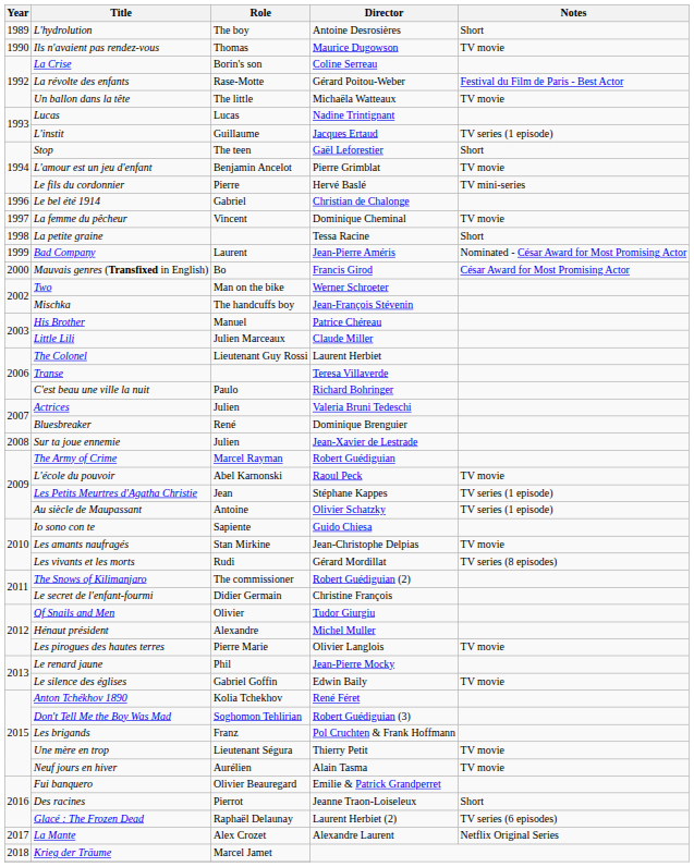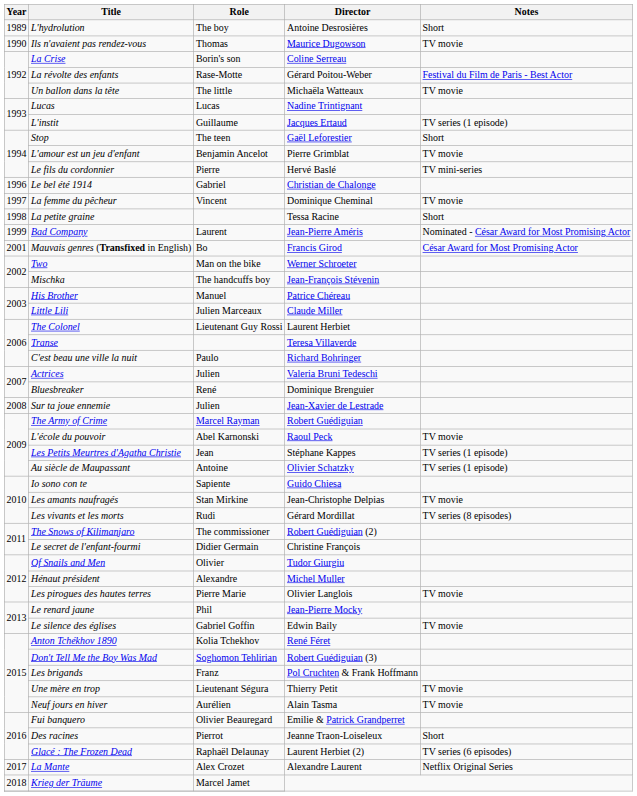 <table class="wikitable">
 <tr>
 <th>Year</th>
 <th>Title</th>
 <th>Role</th>
 <th>Director</th>
 <th>Notes</th>
 </tr>
 <tr>
 <td rowspan=1>1989</td>
 <td><em>L'hydrolution</em></td>
 <td>The boy</td>
 <td>Antoine Desrosières</td>
 <td>Short</td>
 </tr>
 <tr>
 <td rowspan=1>1990</td>
 <td><em>Ils n'avaient pas rendez-vous</em></td>
 <td>Thomas</td>
 <td><a href='#'>Maurice Dugowson</a></td>
 <td>TV movie</td>
 </tr>
 <tr>
 <td rowspan=3>1992</td>
 <td><em><a href='#'>La Crise</a></em></td>
 <td>Borin's son</td>
 <td><a href='#'>Coline Serreau</a></td>
 <td></td>
 </tr>
 <tr>
 <td><em>La révolte des enfants</em></td>
 <td>Rase-Motte</td>
 <td>Gérard Poitou-Weber</td>
 <td><a href='#'>Festival du Film de Paris - Best Actor</a></td>
 </tr>
 <tr>
 <td><em>Un ballon dans la tête</em></td>
 <td>The little</td>
 <td>Michaëla Watteaux</td>
 <td>TV movie</td>
 </tr>
 <tr>
 <td rowspan=2>1993</td>
 <td><em>Lucas</em></td>
 <td>Lucas</td>
 <td><a href='#'>Nadine Trintignant</a></td>
 <td></td>
 </tr>
 <tr>
 <td><em>L'instit</em></td>
 <td>Guillaume</td>
 <td><a href='#'>Jacques Ertaud</a></td>
 <td>TV series (1 episode)</td>
 </tr>
 <tr>
 <td rowspan=3>1994</td>
 <td><em>Stop</em></td>
 <td>The teen</td>
 <td><a href='#'>Gaël Leforestier</a></td>
 <td>Short</td>
 </tr>
 <tr>
 <td><em>L'amour est un jeu d'enfant</em></td>
 <td>Benjamin Ancelot</td>
 <td>Pierre Grimblat</td>
 <td>TV movie</td>
 </tr>
 <tr>
 <td><em>Le fils du cordonnier</em></td>
 <td>Pierre</td>
 <td>Hervé Baslé</td>
 <td>TV mini-series</td>
 </tr>
 <tr>
 <td rowspan=1>1996</td>
 <td><em>Le bel été 1914</em></td>
 <td>Gabriel</td>
 <td><a href='#'>Christian de Chalonge</a></td>
 <td></td>
 </tr>
 <tr>
 <td rowspan=1>1997</td>
 <td><em>La femme du pêcheur</em></td>
 <td>Vincent</td>
 <td>Dominique Cheminal</td>
 <td>TV movie</td>
 </tr>
 <tr>
 <td rowspan=1>1998</td>
 <td><em>La petite graine</em></td>
 <td></td>
 <td>Tessa Racine</td>
 <td>Short</td>
 </tr>
 <tr>
 <td rowspan=1>1999</td>
 <td><em><a href='#'>Bad Company</a></em></td>
 <td>Laurent</td>
 <td><a href='#'>Jean-Pierre Améris</a></td>
 <td>Nominated - <a href='#'>César Award for Most Promising Actor</a></td>
 </tr>
 <tr>
-<td rowspan=1>2000</td>
+<td rowspan=1>2001</td>
 <td><em>Mauvais genres</em> (<strong>Transfixed</strong> in English)</td>
 <td>Bo</td>
 <td><a href='#'>Francis Girod</a></td>
 <td><a href='#'>César Award for Most Promising Actor</a></td>
 </tr>
 <tr>
 <td rowspan=2>2002</td>
 <td><em><a href='#'>Two</a></em></td>
 <td>Man on the bike</td>
 <td><a href='#'>Werner Schroeter</a></td>
 <td></td>
 </tr>
 <tr>
 <td><em>Mischka</em></td>
 <td>The handcuffs boy</td>
 <td><a href='#'>Jean-François Stévenin</a></td>
 <td></td>
 </tr>
 <tr>
 <td rowspan=2>2003</td>
 <td><em><a href='#'>His Brother</a></em></td>
 <td>Manuel</td>
 <td><a href='#'>Patrice Chéreau</a></td>
 <td></td>
 </tr>
 <tr>
 <td><em><a href='#'>Little Lili</a></em></td>
 <td>Julien Marceaux</td>
 <td><a href='#'>Claude Miller</a></td>
 <td></td>
 </tr>
 <tr>
 <td rowspan=3>2006</td>
 <td><em><a href='#'>The Colonel</a></em></td>
 <td>Lieutenant Guy Rossi</td>
 <td>Laurent Herbiet</td>
 <td></td>
 </tr>
 <tr>
 <td><em><a href='#'>Transe</a></em></td>
 <td></td>
 <td><a href='#'>Teresa Villaverde</a></td>
 <td></td>
 </tr>
 <tr>
 <td><em>C'est beau une ville la nuit</em></td>
 <td>Paulo</td>
 <td><a href='#'>Richard Bohringer</a></td>
 <td></td>
 </tr>
 <tr>
 <td rowspan=2>2007</td>
 <td><em><a href='#'>Actrices</a></em></td>
 <td>Julien</td>
 <td><a href='#'>Valeria Bruni Tedeschi</a></td>
 <td></td>
 </tr>
 <tr>
 <td><em>Bluesbreaker</em></td>
 <td>René</td>
 <td>Dominique Brenguier</td>
 <td></td>
 </tr>
 <tr>
 <td rowspan=1>2008</td>
 <td><em>Sur ta joue ennemie</em></td>
 <td>Julien</td>
 <td><a href='#'>Jean-Xavier de Lestrade</a></td>
 <td></td>
 </tr>
 <tr>
 <td rowspan=4>2009</td>
 <td><em><a href='#'>The Army of Crime</a></em></td>
 <td><a href='#'>Marcel Rayman</a></td>
 <td><a href='#'>Robert Guédiguian</a></td>
 <td></td>
 </tr>
 <tr>
 <td><em>L'école du pouvoir</em></td>
 <td>Abel Karnonski</td>
 <td><a href='#'>Raoul Peck</a></td>
 <td>TV movie</td>
 </tr>
 <tr>
 <td><em><a href='#'>Les Petits Meurtres d'Agatha Christie</a></em></td>
 <td>Jean</td>
 <td>Stéphane Kappes</td>
 <td>TV series (1 episode)</td>
 </tr>
 <tr>
 <td><em>Au siècle de Maupassant</em></td>
 <td>Antoine</td>
 <td><a href='#'>Olivier Schatzky</a></td>
 <td>TV series (1 episode)</td>
 </tr>
 <tr>
 <td rowspan=3>2010</td>
 <td><em>Io sono con te</em></td>
 <td>Sapiente</td>
 <td><a href='#'>Guido Chiesa</a></td>
 <td></td>
 </tr>
 <tr>
 <td><em>Les amants naufragés</em></td>
 <td>Stan Mirkine</td>
 <td>Jean-Christophe Delpias</td>
 <td>TV movie</td>
 </tr>
 <tr>
 <td><em>Les vivants et les morts</em></td>
 <td>Rudi</td>
 <td>Gérard Mordillat</td>
 <td>TV series (8 episodes)</td>
 </tr>
 <tr>
 <td rowspan=2>2011</td>
 <td><em><a href='#'>The Snows of Kilimanjaro</a></em></td>
 <td>The commissioner</td>
 <td><a href='#'>Robert Guédiguian</a> (2)</td>
 <td></td>
 </tr>
 <tr>
 <td><em>Le secret de l'enfant-fourmi</em></td>
 <td>Didier Germain</td>
 <td>Christine François</td>
 <td></td>
 </tr>
 <tr>
 <td rowspan=3>2012</td>
 <td><em><a href='#'>Of Snails and Men</a></em></td>
 <td>Olivier</td>
 <td><a href='#'>Tudor Giurgiu</a></td>
 <td></td>
 </tr>
 <tr>
 <td><em>Hénaut président</em></td>
 <td>Alexandre</td>
 <td><a href='#'>Michel Muller</a></td>
 <td></td>
 </tr>
 <tr>
 <td><em>Les pirogues des hautes terres</em></td>
 <td>Pierre Marie</td>
 <td>Olivier Langlois</td>
 <td>TV movie</td>
 </tr>
 <tr>
 <td rowspan=2>2013</td>
 <td><em>Le renard jaune</em></td>
 <td>Phil</td>
 <td><a href='#'>Jean-Pierre Mocky</a></td>
 <td></td>
 </tr>
 <tr>
 <td><em>Le silence des églises</em></td>
 <td>Gabriel Goffin</td>
 <td>Edwin Baily</td>
 <td>TV movie</td>
 </tr>
 <tr>
 <td rowspan=5>2015</td>
 <td><em><a href='#'>Anton Tchékhov 1890</a></em></td>
 <td>Kolia Tchekhov</td>
 <td><a href='#'>René Féret</a></td>
 <td></td>
 </tr>
 <tr>
 <td><em><a href='#'>Don't Tell Me the Boy Was Mad</a></em></td>
 <td><a href='#'>Soghomon Tehlirian</a></td>
 <td><a href='#'>Robert Guédiguian</a> (3)</td>
 <td></td>
 </tr>
 <tr>
 <td><em>Les brigands</em></td>
 <td>Franz</td>
 <td><a href='#'>Pol Cruchten</a> & Frank Hoffmann</td>
 <td></td>
 </tr>
 <tr>
 <td><em>Une mère en trop</em></td>
 <td>Lieutenant Ségura</td>
 <td>Thierry Petit</td>
 <td>TV movie</td>
 </tr>
 <tr>
 <td><em>Neuf jours en hiver</em></td>
 <td>Aurélien</td>
 <td>Alain Tasma</td>
 <td>TV movie</td>
 </tr>
 <tr>
 <td rowspan=3>2016</td>
 <td><em>Fui banquero</em></td>
 <td>Olivier Beauregard</td>
 <td>Emilie & <a href='#'>Patrick Grandperret</a></td>
 <td></td>
 </tr>
 <tr>
 <td><em>Des racines</em></td>
 <td>Pierrot</td>
 <td>Jeanne Traon-Loiseleux</td>
 <td>Short</td>
 </tr>
 <tr>
 <td><em><a href='#'>Glacé : The Frozen Dead</a></em></td>
 <td>Raphaël Delaunay</td>
 <td>Laurent Herbiet (2)</td>
 <td>TV series (6 episodes)</td>
 </tr>
 <tr>
 <td>2017</td>
 <td><em><a href='#'>La Mante</a></em></td>
 <td>Alex Crozet</td>
 <td>Alexandre Laurent</td>
 <td>Netflix Original Series</td>
 </tr>
 <tr>
 <td>2018</td>
 <td><em><a href='#'>Krieg der Träume</a></em></td>
 <td>Marcel Jamet</td>
 </tr>
 <tr Jan Peter, Frédéric Goupil>
 </tr>
 <tr 11 September on French/German television ARTE>
 </tr>
 </table>
